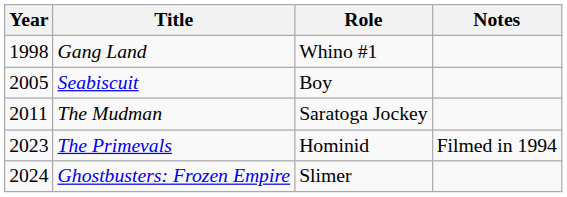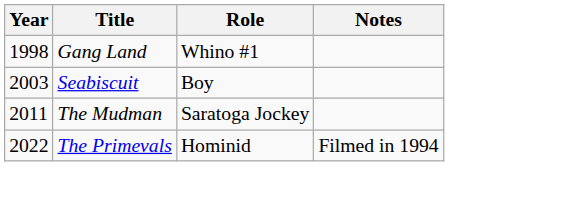 <table class="wikitable sortable">
 <tr>
 <th>Year</th>
 <th>Title</th>
 <th>Role</th>
 <th>Notes</th>
 </tr>
 <tr>
 <td>1998</td>
 <td><em>Gang Land</em></td>
 <td>Whino #1</td>
 <td></td>
 </tr>
 <tr>
-<td>2005</td>
+<td>2003</td>
 <td><a href='#'><em>Seabiscuit</em></a></td>
 <td>Boy</td>
 <td></td>
 </tr>
 <tr>
 <td>2011</td>
 <td><em>The Mudman</em></td>
 <td>Saratoga Jockey</td>
 <td></td>
 </tr>
 <tr>
-<td>2023</td>
+<td>2022</td>
 <td><em><a href='#'>The Primevals</a></em></td>
 <td>Hominid</td>
 <td>Filmed in 1994</td>
 </tr>
-<tr>
-<td>2024</td>
-<td><em><a href='#'>Ghostbusters: Frozen Empire</a></em></td>
-<td>Slimer</td>
-<td></td>
-</tr>
 </table>
